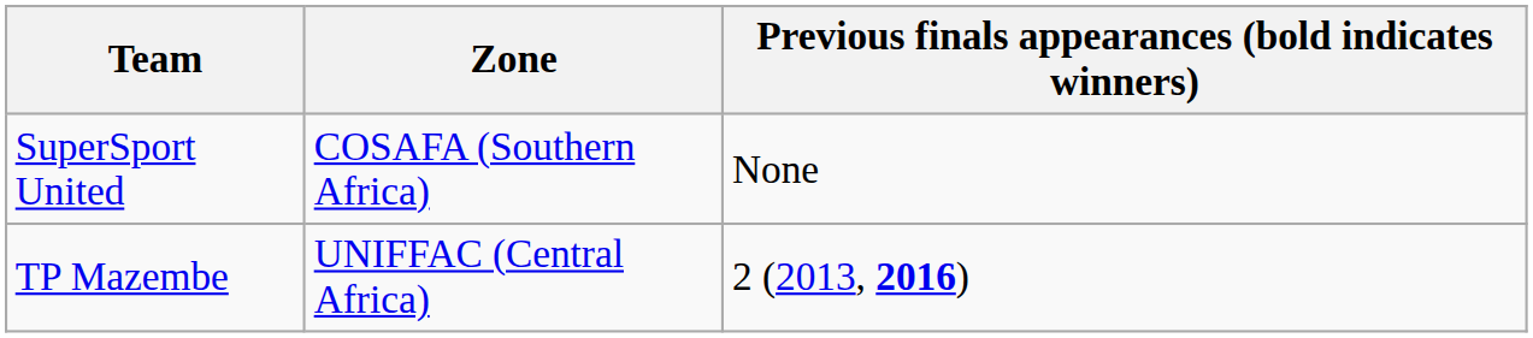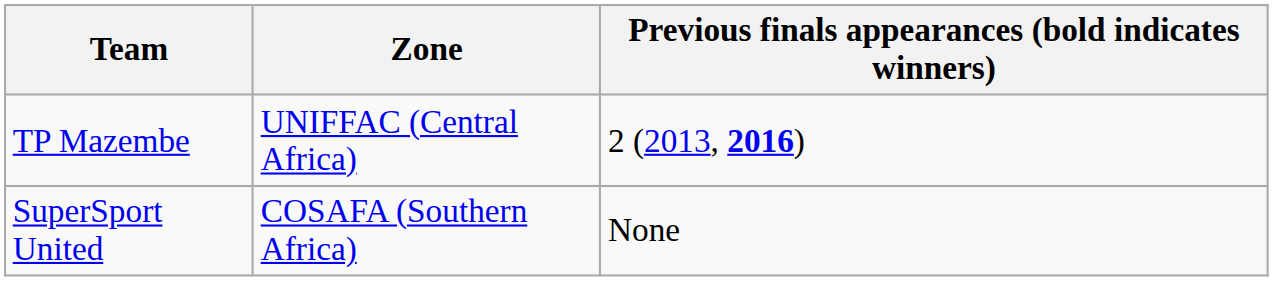 <table class="wikitable">
 <tr>
 <th>Team</th>
 <th>Zone</th>
 <th>Previous finals appearances (bold indicates winners)</th>
 </tr>
 <tr>
+<td> <a href='#'>TP Mazembe</a></td>
+<td><a href='#'>UNIFFAC (Central Africa)</a></td>
+<td>2 (<a href='#'>2013</a>, <strong><a href='#'>2016</a></strong>)</td>
+</tr>
+<tr>
 <td> <a href='#'>SuperSport United</a></td>
 <td><a href='#'>COSAFA (Southern Africa)</a></td>
 <td>None</td>
 </tr>
-<tr>
-<td> <a href='#'>TP Mazembe</a></td>
-<td><a href='#'>UNIFFAC (Central Africa)</a></td>
-<td>2 (<a href='#'>2013</a>, <strong><a href='#'>2016</a></strong>)</td>
-</tr>
 </table>
